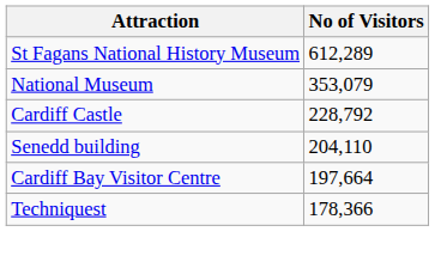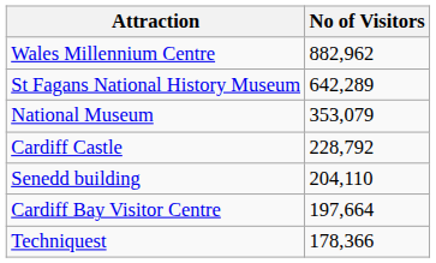 <table class="wikitable" style="float:right; clear: left; margin-left: 20px;">
 <tr>
 <th>Attraction</th>
 <th>No of Visitors</th>
 </tr>
 <tr>
+<td><a href='#'>Wales Millennium Centre</a></td>
+<td>882,962</td>
+</tr>
+<tr>
 <td><a href='#'>St Fagans National History Museum</a></td>
-<td>612,289</td>
+<td>642,289</td>
 </tr>
 <tr>
 <td><a href='#'>National Museum</a></td>
 <td>353,079</td>
 </tr>
 <tr>
 <td><a href='#'>Cardiff Castle</a></td>
 <td>228,792</td>
 </tr>
 <tr>
 <td><a href='#'>Senedd building</a></td>
 <td>204,110</td>
 </tr>
 <tr>
 <td><a href='#'>Cardiff Bay Visitor Centre</a></td>
 <td>197,664</td>
 </tr>
 <tr>
 <td><a href='#'>Techniquest</a></td>
 <td>178,366</td>
 </tr>
 </table>
